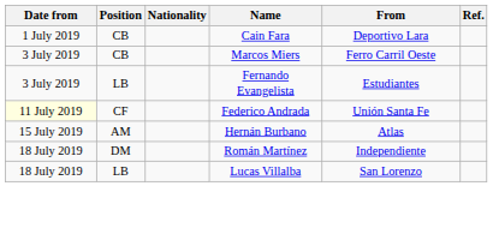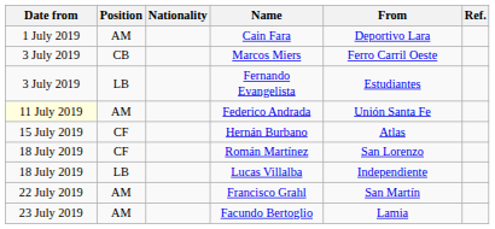 <table class="wikitable" style="text-align:center; font-size:90%; ">
 <tr>
 <th style="background:#; color:#; width:100px;">Date from</th>
 <th style="background:#; color:#; width:50px;">Position</th>
 <th style="background:#; color:#; width:50px;">Nationality</th>
 <th style="background:#; color:#; width:125px;">Name</th>
 <th style="background:#; color:#; width:155px;">From</th>
 <th style="background:#; color:#; width:25px;">Ref.</th>
 </tr>
 <tr>
 <td>1 July 2019</td>
-<td>CB</td>
+<td>AM</td>
 <td></td>
 <td><a href='#'>Cain Fara</a></td>
 <td> <a href='#'>Deportivo Lara</a></td>
 <td></td>
 </tr>
 <tr>
 <td>3 July 2019</td>
 <td>CB</td>
 <td></td>
 <td><a href='#'>Marcos Miers</a></td>
 <td> <a href='#'>Ferro Carril Oeste</a></td>
 <td></td>
 </tr>
 <tr>
 <td>3 July 2019</td>
 <td>LB</td>
 <td></td>
 <td><a href='#'>Fernando Evangelista</a></td>
 <td> <a href='#'>Estudiantes</a></td>
 <td></td>
 </tr>
 <tr>
 <td style="background: lightyellow;">11 July 2019</td>
-<td>CF</td>
+<td>AM</td>
 <td></td>
 <td><a href='#'>Federico Andrada</a></td>
 <td> <a href='#'>Unión Santa Fe</a></td>
 <td></td>
 </tr>
 <tr>
 <td>15 July 2019</td>
-<td>AM</td>
+<td>CF</td>
 <td></td>
 <td><a href='#'>Hernán Burbano</a></td>
 <td> <a href='#'>Atlas</a></td>
 <td></td>
 </tr>
 <tr>
 <td>18 July 2019</td>
-<td>DM</td>
+<td>CF</td>
 <td></td>
 <td><a href='#'>Román Martínez</a></td>
-<td> <a href='#'>Independiente</a></td>
+<td> <a href='#'>San Lorenzo</a></td>
 <td></td>
 </tr>
 <tr>
 <td>18 July 2019</td>
 <td>LB</td>
 <td></td>
 <td><a href='#'>Lucas Villalba</a></td>
-<td> <a href='#'>San Lorenzo</a></td>
+<td> <a href='#'>Independiente</a></td>
+<td></td>
+</tr>
+<tr>
+<td>22 July 2019</td>
+<td>AM</td>
+<td></td>
+<td><a href='#'>Francisco Grahl</a></td>
+<td> <a href='#'>San Martín</a></td>
+<td></td>
+</tr>
+<tr>
+<td>23 July 2019</td>
+<td>AM</td>
+<td></td>
+<td><a href='#'>Facundo Bertoglio</a></td>
+<td> <a href='#'>Lamia</a></td>
 <td></td>
 </tr>
 </table>
